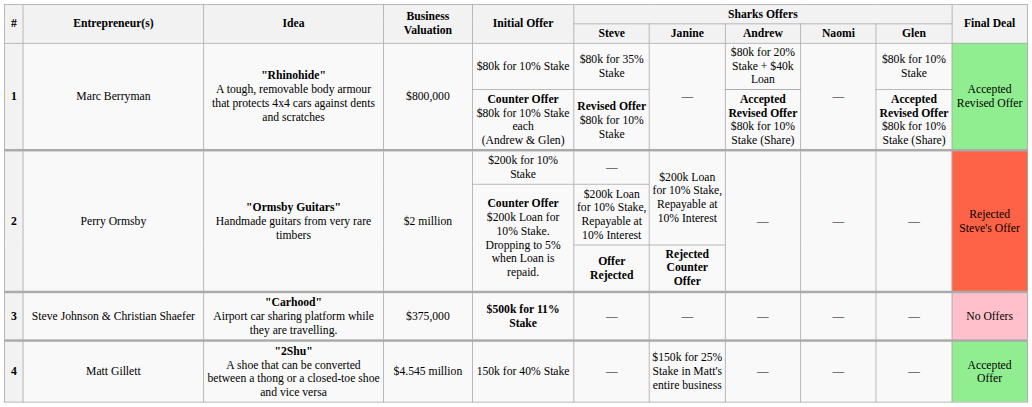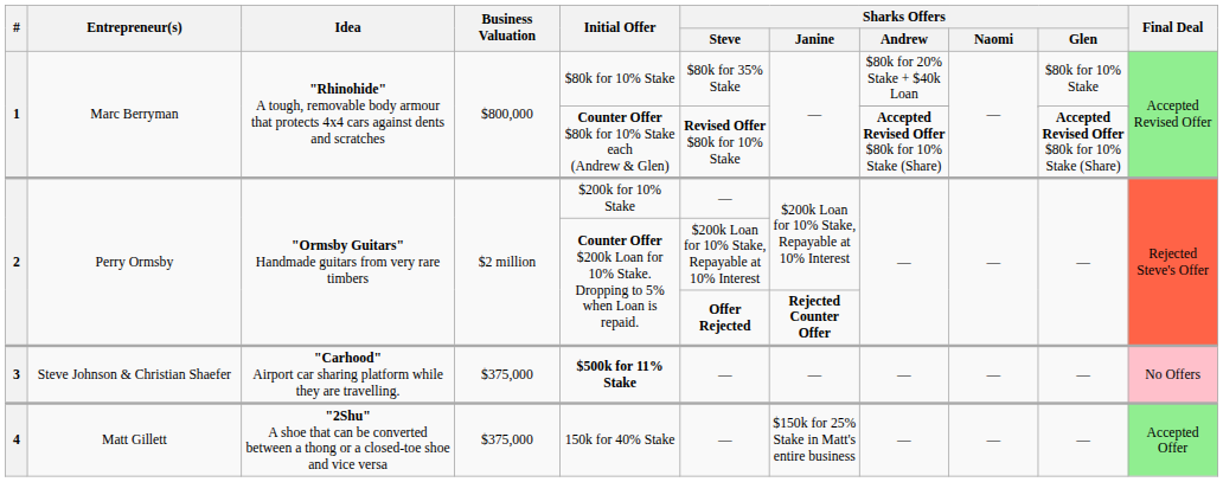 <table class="wikitable plainrowheaders" style="font-size:90%; text-align:center; width: 100%; margin-left: auto; margin-right: auto;">
 <tr>
 <th scope="col" bgcolor="lightgrey" rowspan="2" width="15" align="center">#</th>
 <th scope="col" bgcolor="lightgrey" rowspan="2" width="200" align="center">Entrepreneur(s)</th>
 <th scope="col" bgcolor="lightgrey" rowspan="2" width="200" align="center">Idea</th>
 <th scope="col" bgcolor="lightgrey" rowspan="2" width="95" align="center">Business Valuation</th>
 <th scope="col" bgcolor="lightgrey" rowspan="2" width="110" align="center">Initial Offer</th>
 <th scope="col" bgcolor="lightgrey" colspan="5">Sharks Offers</th>
 <th scope="col" bgcolor="lightgrey" rowspan="2" width="80" align="center">Final Deal</th>
 </tr>
 <tr>
 <th width="80" align="center"><strong>Steve</strong></th>
 <th width="80" align="center"><strong>Janine</strong></th>
 <th width="80" align="center"><strong>Andrew</strong></th>
 <th width="80" align="center"><strong>Naomi</strong></th>
 <th width="80" align="center"><strong>Glen</strong></th>
 </tr>
 <tr>
 <th rowspan="3">1</th>
 <td rowspan="3">Marc Berryman</td>
 <td rowspan="3"><strong>"Rhinohide"</strong><br> A tough, removable body armour that protects 4x4 cars against dents and scratches</td>
 <td rowspan="3">$800,000</td>
 <td>$80k for 10% Stake</td>
 <td>$80k for 35% Stake</td>
 <td rowspan="3">—</td>
 <td>$80k for 20% Stake + $40k Loan</td>
 <td rowspan="3">—</td>
 <td rowspan="2">$80k for 10% Stake</td>
 <td rowspan="3" bgcolor="lightgreen">Accepted Revised Offer</td>
 </tr>
 <tr>
 <td rowspan="2"><strong>Counter Offer</strong><br>$80k for 10% Stake each <br>(Andrew & Glen)</td>
 <td rowspan="2"><strong>Revised Offer</strong><br>$80k for 10% Stake</td>
 </tr>
 <tr>
 <td><strong>Accepted Revised Offer</strong><br>$80k for 10% Stake (Share)</td>
 <td><strong>Accepted Revised Offer</strong><br>$80k for 10% Stake (Share)</td>
 </tr>
 <tr>
 </tr>
 <tr style="border-top:3px solid #aaa;">
 <th rowspan="3">2</th>
 <td rowspan="3">Perry Ormsby</td>
 <td rowspan="3"><strong>"Ormsby Guitars"</strong><br> Handmade guitars from very rare timbers</td>
 <td rowspan="3">$2 million</td>
 <td>$200k for 10% Stake</td>
 <td>—</td>
 <td rowspan="2">$200k Loan for 10% Stake, Repayable at 10% Interest</td>
 <td rowspan="3">—</td>
 <td rowspan="3">—</td>
 <td rowspan="3">—</td>
 <td rowspan="3" bgcolor="tomato">Rejected Steve's Offer</td>
 </tr>
 <tr>
 <td rowspan="2"><strong>Counter Offer</strong><br>$200k Loan for 10% Stake. Dropping to 5% when Loan is repaid.</td>
 <td>$200k Loan for 10% Stake, Repayable at 10% Interest</td>
 </tr>
 <tr>
 <td><strong>Offer Rejected</strong></td>
 <td><strong>Rejected Counter Offer</strong></td>
 </tr>
 <tr style="border-top:3px solid #aaa;">
 <th>3</th>
 <td>Steve Johnson & Christian Shaefer</td>
 <td><strong>"Carhood"</strong><br> Airport car sharing platform while they are travelling.</td>
 <td>$375,000</td>
 <td><strong>$500k for 11% Stake</strong></td>
 <td>—</td>
 <td>—</td>
 <td>—</td>
 <td>—</td>
 <td>—</td>
 <td bgcolor="pink">No Offers</td>
 </tr>
 <tr style="border-top:3px solid #aaa;">
 <th>4</th>
 <td>Matt Gillett</td>
 <td><strong>"2Shu"</strong><br> A shoe that can be converted between a thong or a closed-toe shoe and vice versa</td>
-<td>$4.545 million</td>
+<td>$375,000</td>
 <td>150k for 40% Stake</td>
 <td>—</td>
 <td>$150k for 25% Stake in Matt's entire business</td>
 <td>—</td>
 <td>—</td>
 <td>—</td>
 <td bgcolor="lightgreen">Accepted Offer</td>
 </tr>
 </table>
